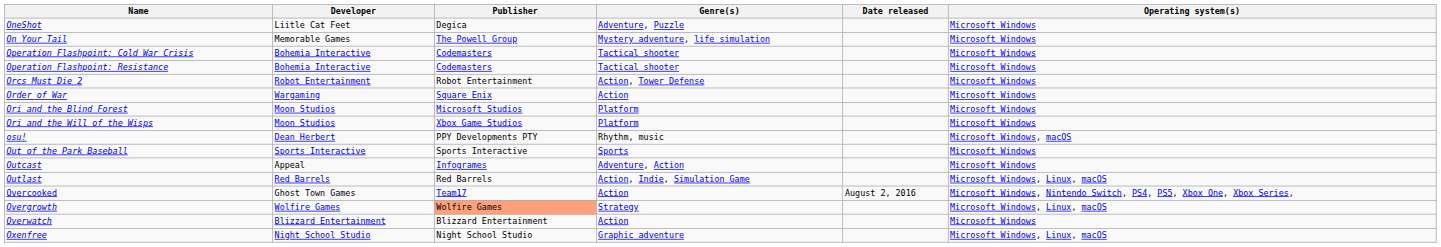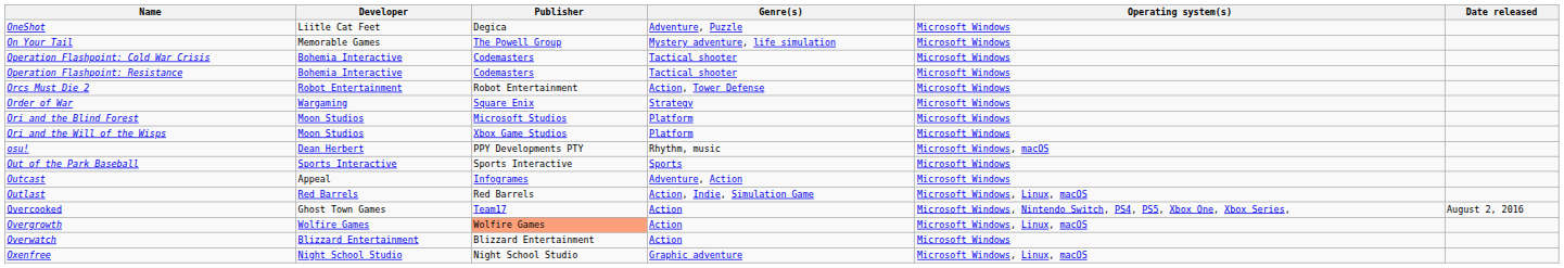 <table class="wikitable sortable" style="font-size:85%; width:95%">
 <tr>
 <th>Name</th>
 <th>Developer</th>
 <th>Publisher</th>
 <th>Genre(s)</th>
+<th>Operating system(s)</th>
 <th>Date released</th>
-<th>Operating system(s)</th>
 </tr>
 <tr>
 <td><em><a href='#'>OneShot</a></em></td>
 <td>Liitle Cat Feet</td>
 <td>Degica</td>
 <td><a href='#'>Adventure</a>, <a href='#'>Puzzle</a></td>
+<td><a href='#'>Microsoft Windows</a></td>
 <td></td>
-<td><a href='#'>Microsoft Windows</a></td>
 </tr>
 <tr>
 <td><em><a href='#'>On Your Tail</a></em></td>
 <td>Memorable Games</td>
 <td><a href='#'>The Powell Group</a></td>
 <td><a href='#'>Mystery adventure</a>, <a href='#'>life simulation</a></td>
+<td><a href='#'>Microsoft Windows</a></td>
 <td></td>
-<td><a href='#'>Microsoft Windows</a></td>
 </tr>
 <tr>
 <td><em><a href='#'>Operation Flashpoint: Cold War Crisis</a></em></td>
 <td><a href='#'>Bohemia Interactive</a></td>
 <td><a href='#'>Codemasters</a></td>
 <td><a href='#'>Tactical shooter</a></td>
+<td><a href='#'>Microsoft Windows</a></td>
 <td></td>
-<td><a href='#'>Microsoft Windows</a></td>
 </tr>
 <tr>
 <td><em><a href='#'>Operation Flashpoint: Resistance</a></em></td>
 <td><a href='#'>Bohemia Interactive</a></td>
 <td><a href='#'>Codemasters</a></td>
 <td><a href='#'>Tactical shooter</a></td>
+<td><a href='#'>Microsoft Windows</a></td>
 <td></td>
-<td><a href='#'>Microsoft Windows</a></td>
 </tr>
 <tr>
 <td><em><a href='#'>Orcs Must Die 2</a></em></td>
 <td><a href='#'>Robot Entertainment</a></td>
 <td>Robot Entertainment</td>
 <td><a href='#'>Action</a>, <a href='#'>Tower Defense</a></td>
+<td><a href='#'>Microsoft Windows</a></td>
 <td></td>
-<td><a href='#'>Microsoft Windows</a></td>
 </tr>
 <tr>
 <td><em><a href='#'>Order of War</a></em></td>
 <td><a href='#'>Wargaming</a></td>
 <td><a href='#'>Square Enix</a></td>
-<td><a href='#'>Action</a></td>
+<td><a href='#'>Strategy</a></td>
+<td><a href='#'>Microsoft Windows</a></td>
 <td></td>
-<td><a href='#'>Microsoft Windows</a></td>
 </tr>
 <tr>
 <td><em><a href='#'>Ori and the Blind Forest</a></em></td>
 <td><a href='#'>Moon Studios</a></td>
 <td><a href='#'>Microsoft Studios</a></td>
 <td><a href='#'>Platform</a></td>
+<td><a href='#'>Microsoft Windows</a></td>
 <td></td>
-<td><a href='#'>Microsoft Windows</a></td>
 </tr>
 <tr>
 <td><em><a href='#'>Ori and the Will of the Wisps</a></em></td>
 <td><a href='#'>Moon Studios</a></td>
 <td><a href='#'>Xbox Game Studios</a></td>
 <td><a href='#'>Platform</a></td>
+<td><a href='#'>Microsoft Windows</a></td>
 <td></td>
-<td><a href='#'>Microsoft Windows</a></td>
 </tr>
 <tr>
 <td><em><a href='#'>osu!</a></em></td>
 <td><a href='#'>Dean Herbert</a></td>
 <td>PPY Developments PTY</td>
 <td>Rhythm, music</td>
+<td><a href='#'>Microsoft Windows</a>, <a href='#'>macOS</a></td>
 <td></td>
-<td><a href='#'>Microsoft Windows</a>, <a href='#'>macOS</a></td>
 </tr>
 <tr>
 <td><em><a href='#'>Out of the Park Baseball</a></em></td>
 <td><a href='#'>Sports Interactive</a></td>
 <td>Sports Interactive</td>
 <td><a href='#'>Sports</a></td>
+<td><a href='#'>Microsoft Windows</a></td>
 <td></td>
-<td><a href='#'>Microsoft Windows</a></td>
 </tr>
 <tr>
 <td><em><a href='#'>Outcast</a></em></td>
 <td>Appeal</td>
 <td><a href='#'>Infogrames</a></td>
 <td><a href='#'>Adventure</a>, <a href='#'>Action</a></td>
+<td><a href='#'>Microsoft Windows</a></td>
 <td></td>
-<td><a href='#'>Microsoft Windows</a></td>
 </tr>
 <tr>
 <td><em><a href='#'>Outlast</a></em></td>
 <td><a href='#'>Red Barrels</a></td>
 <td>Red Barrels</td>
 <td><a href='#'>Action</a>, <a href='#'>Indie</a>, <a href='#'>Simulation Game</a></td>
+<td><a href='#'>Microsoft Windows</a>, <a href='#'>Linux</a>, <a href='#'>macOS</a></td>
 <td></td>
-<td><a href='#'>Microsoft Windows</a>, <a href='#'>Linux</a>, <a href='#'>macOS</a></td>
 </tr>
 <tr>
 <td><a href='#'>Overcooked</a></td>
 <td>Ghost Town Games</td>
 <td><a href='#'>Team17</a></td>
 <td><a href='#'>Action</a></td>
+<td><a href='#'>Microsoft Windows</a>, <a href='#'>Nintendo Switch</a>, <a href='#'>PS4</a>, <a href='#'>PS5</a>, <a href='#'>Xbox One</a>, <a href='#'>Xbox Series</a>,</td>
 <td>August 2, 2016</td>
-<td><a href='#'>Microsoft Windows</a>, <a href='#'>Nintendo Switch</a>, <a href='#'>PS4</a>, <a href='#'>PS5</a>, <a href='#'>Xbox One</a>, <a href='#'>Xbox Series</a>,</td>
 </tr>
 <tr>
 <td><em><a href='#'>Overgrowth</a></em></td>
 <td><a href='#'>Wolfire Games</a></td>
 <td style="background: lightsalmon;">Wolfire Games</td>
-<td><a href='#'>Strategy</a></td>
+<td><a href='#'>Action</a></td>
+<td><a href='#'>Microsoft Windows</a>, <a href='#'>Linux</a>, <a href='#'>macOS</a></td>
 <td></td>
-<td><a href='#'>Microsoft Windows</a>, <a href='#'>Linux</a>, <a href='#'>macOS</a></td>
 </tr>
 <tr>
 <td><em><a href='#'>Overwatch</a></em></td>
 <td><a href='#'>Blizzard Entertainment</a></td>
 <td>Blizzard Entertainment</td>
 <td><a href='#'>Action</a></td>
+<td><a href='#'>Microsoft Windows</a></td>
 <td></td>
-<td><a href='#'>Microsoft Windows</a></td>
 </tr>
 <tr>
 <td><em><a href='#'>Oxenfree</a></em></td>
 <td><a href='#'>Night School Studio</a></td>
 <td>Night School Studio</td>
 <td><a href='#'>Graphic adventure</a></td>
+<td><a href='#'>Microsoft Windows</a>, <a href='#'>Linux</a>, <a href='#'>macOS</a></td>
 <td></td>
-<td><a href='#'>Microsoft Windows</a>, <a href='#'>Linux</a>, <a href='#'>macOS</a></td>
 </tr>
 </table>
